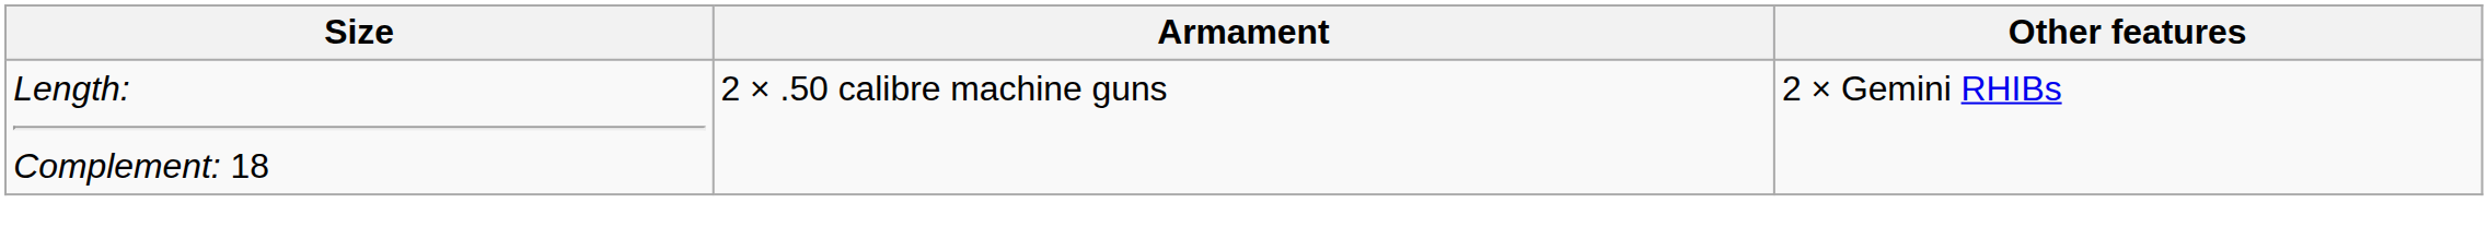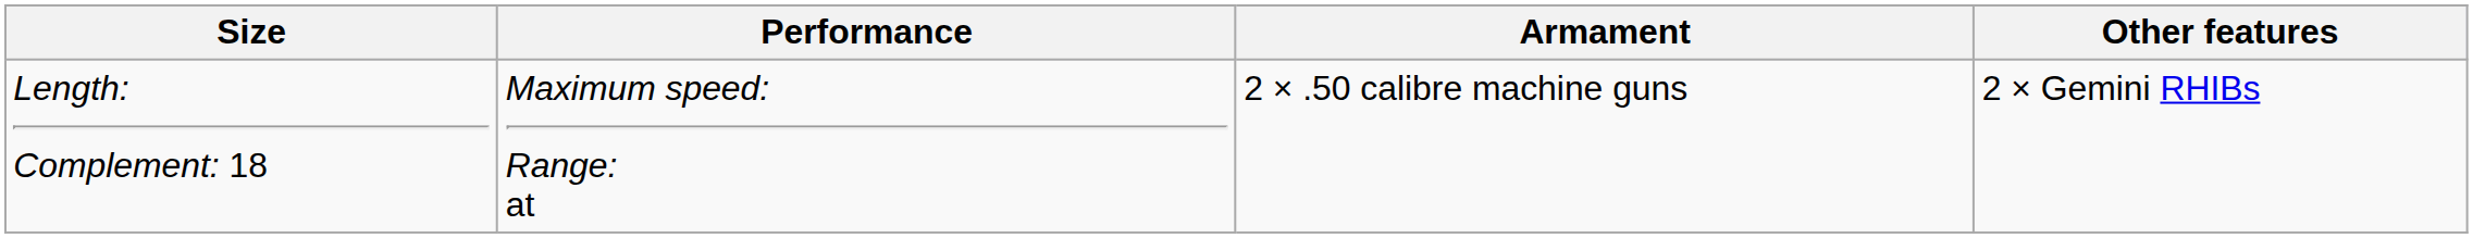 <table class="wikitable" width="90%" style="text-align: left">
 <tr bgcolor="lavender">
 <th>Size</th>
+<th>Performance</th>
 <th>Armament</th>
 <th>Other features</th>
 </tr>
 <tr>
 <td valign="top" width="20%"><em>Length:</em><br><hr><em>Complement:</em> 18</td>
+<td valign="top" width="30%"><em>Maximum speed:</em><br><hr><em>Range:</em><br> at </td>
 <td valign="top" width="30%">2 × .50 calibre machine guns</td>
 <td valign="top" width="20%">2 ×  Gemini <a href='#'>RHIBs</a></td>
 </tr>
 </table>
